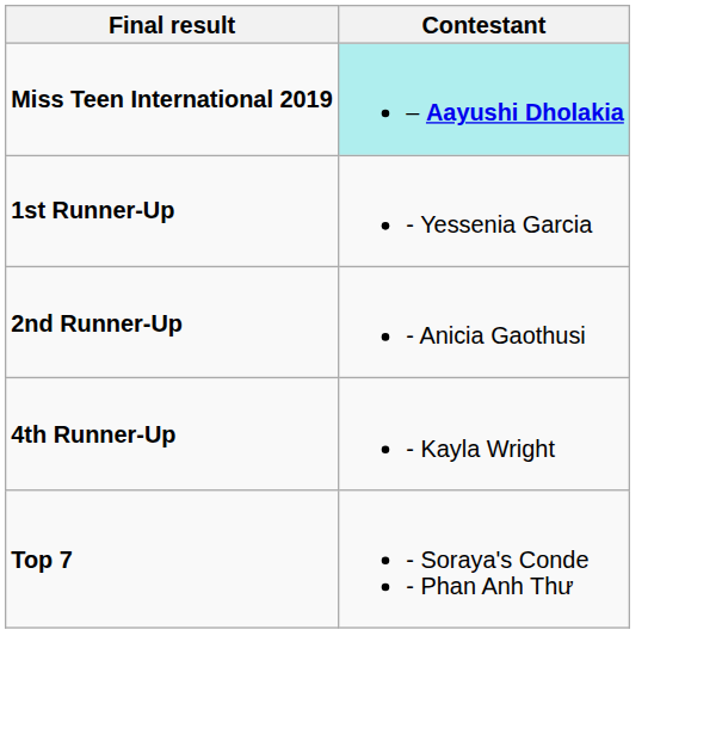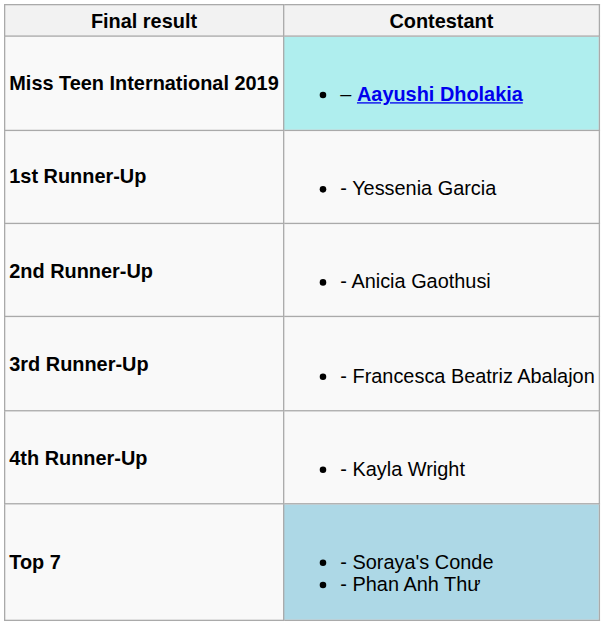 <table class="wikitable" style="font-size:95%;">
 <tr>
 <th>Final result</th>
 <th>Contestant</th>
 </tr>
 <tr>
 <td><strong>Miss Teen International 2019</strong></td>
 <td style="background: paleturquoise;"><br><ul><li><strong></strong> – <strong><a href='#'>Aayushi Dholakia</a></strong></li></ul></td>
 </tr>
 <tr>
 <td><strong>1st Runner-Up</strong></td>
 <td><br><ul><li><strong></strong> - Yessenia Garcia</li></ul></td>
 </tr>
 <tr>
 <td><strong>2nd Runner-Up</strong></td>
 <td><br><ul><li><strong></strong> - Anicia Gaothusi</li></ul></td>
 </tr>
 <tr>
+<td><strong>3rd Runner-Up</strong></td>
+<td><br><ul><li><strong></strong> - Francesca Beatriz Abalajon</li></ul></td>
+</tr>
+<tr>
 <td><strong>4th Runner-Up</strong></td>
 <td><br><ul><li><strong></strong> - Kayla Wright</li></ul></td>
 </tr>
 <tr>
 <td><strong>Top 7</strong></td>
-<td><br><ul><li><strong></strong> - Soraya's Conde</li><li><strong></strong> - Phan Anh Thư</li></ul></td>
+<td style="background: lightblue;"><br><ul><li><strong></strong> - Soraya's Conde</li><li><strong></strong> - Phan Anh Thư</li></ul></td>
 </tr>
 </table>
